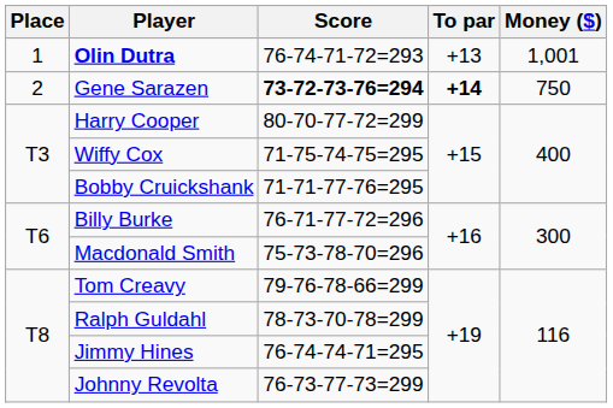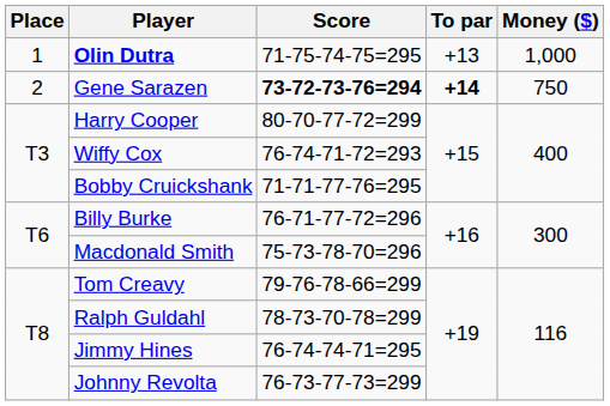 <table class=wikitable>
 <tr>
 <th>Place</th>
 <th>Player</th>
 <th>Score</th>
 <th>To par</th>
 <th>Money (<a href='#'>$</a>)</th>
 </tr>
 <tr>
 <td align=center>1</td>
 <td> <strong><a href='#'>Olin Dutra</a></strong></td>
-<td>76-74-71-72=293</td>
+<td>71-75-74-75=295</td>
 <td align=center>+13</td>
-<td align=center>1,001</td>
+<td align=center>1,000</td>
 </tr>
 <tr>
 <td align=center>2</td>
 <td> <a href='#'>Gene Sarazen</a></td>
 <td><strong>73-72-73-76=294</strong></td>
 <td align=center><strong>+14</strong></td>
 <td align=center>750</td>
 </tr>
 <tr>
 <td rowspan=3 align=center>T3</td>
 <td> <a href='#'>Harry Cooper</a></td>
 <td>80-70-77-72=299</td>
 <td rowspan=3 align=center>+15</td>
 <td rowspan=3 align=center>400</td>
 </tr>
 <tr>
 <td> <a href='#'>Wiffy Cox</a></td>
-<td>71-75-74-75=295</td>
+<td>76-74-71-72=293</td>
 </tr>
 <tr>
 <td> <a href='#'>Bobby Cruickshank</a></td>
 <td>71-71-77-76=295</td>
 </tr>
 <tr>
 <td rowspan=2 align=center>T6</td>
 <td> <a href='#'>Billy Burke</a></td>
 <td>76-71-77-72=296</td>
 <td rowspan=2 align=center>+16</td>
 <td rowspan=2 align=center>300</td>
 </tr>
 <tr>
 <td> <a href='#'>Macdonald Smith</a></td>
 <td>75-73-78-70=296</td>
 </tr>
 <tr>
 <td rowspan=4 align=center>T8</td>
 <td> <a href='#'>Tom Creavy</a></td>
 <td>79-76-78-66=299</td>
 <td rowspan=4 align=center>+19</td>
 <td rowspan=4 align=center>116</td>
 </tr>
 <tr>
 <td> <a href='#'>Ralph Guldahl</a></td>
 <td>78-73-70-78=299</td>
 </tr>
 <tr>
 <td> <a href='#'>Jimmy Hines</a></td>
 <td>76-74-74-71=295</td>
 </tr>
 <tr>
 <td> <a href='#'>Johnny Revolta</a></td>
 <td>76-73-77-73=299</td>
 </tr>
 </table>
